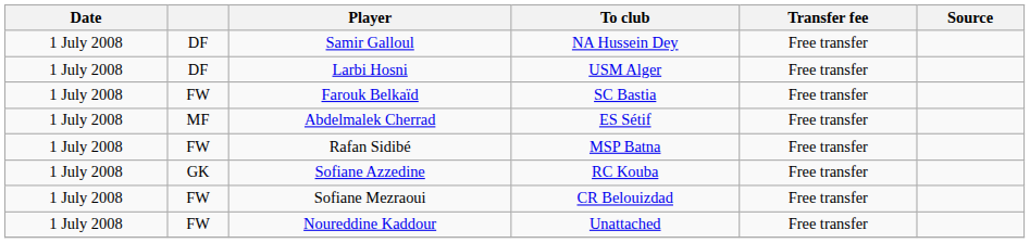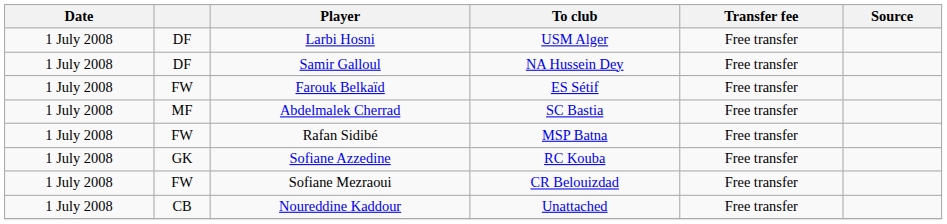 <table class="wikitable sortable" style="width:70%; text-align:center; font-size:85%; text-align:centre;">
 <tr>
 <th>Date</th>
 <th></th>
 <th>Player</th>
 <th>To club</th>
 <th>Transfer fee</th>
 <th>Source</th>
 </tr>
 <tr>
 <td>1 July 2008</td>
 <td>DF</td>
+<td> <a href='#'>Larbi Hosni</a></td>
+<td><a href='#'>USM Alger</a></td>
+<td>Free transfer</td>
+<td></td>
+</tr>
+<tr>
+<td>1 July 2008</td>
+<td>DF</td>
 <td> <a href='#'>Samir Galloul</a></td>
 <td><a href='#'>NA Hussein Dey</a></td>
 <td>Free transfer</td>
 <td></td>
 </tr>
 <tr>
 <td>1 July 2008</td>
-<td>DF</td>
-<td> <a href='#'>Larbi Hosni</a></td>
-<td><a href='#'>USM Alger</a></td>
-<td>Free transfer</td>
-<td></td>
-</tr>
-<tr>
-<td>1 July 2008</td>
 <td>FW</td>
 <td> <a href='#'>Farouk Belkaïd</a></td>
-<td> <a href='#'>SC Bastia</a></td>
+<td><a href='#'>ES Sétif</a></td>
 <td>Free transfer</td>
 <td></td>
 </tr>
 <tr>
 <td>1 July 2008</td>
 <td>MF</td>
 <td> <a href='#'>Abdelmalek Cherrad</a></td>
-<td><a href='#'>ES Sétif</a></td>
+<td> <a href='#'>SC Bastia</a></td>
 <td>Free transfer</td>
 <td></td>
 </tr>
 <tr>
 <td>1 July 2008</td>
 <td>FW</td>
 <td> Rafan Sidibé</td>
 <td><a href='#'>MSP Batna</a></td>
 <td>Free transfer</td>
 <td></td>
 </tr>
 <tr>
 <td>1 July 2008</td>
 <td>GK</td>
 <td> <a href='#'>Sofiane Azzedine</a></td>
 <td><a href='#'>RC Kouba</a></td>
 <td>Free transfer</td>
 <td></td>
 </tr>
 <tr>
 <td>1 July 2008</td>
 <td>FW</td>
 <td> Sofiane Mezraoui</td>
 <td><a href='#'>CR Belouizdad</a></td>
 <td>Free transfer</td>
 <td></td>
 </tr>
 <tr>
 <td>1 July 2008</td>
-<td>FW</td>
+<td>CB</td>
 <td> <a href='#'>Noureddine Kaddour</a></td>
 <td><a href='#'>Unattached</a></td>
 <td>Free transfer</td>
 <td></td>
 </tr>
 <tr>
 </tr>
 </table>
